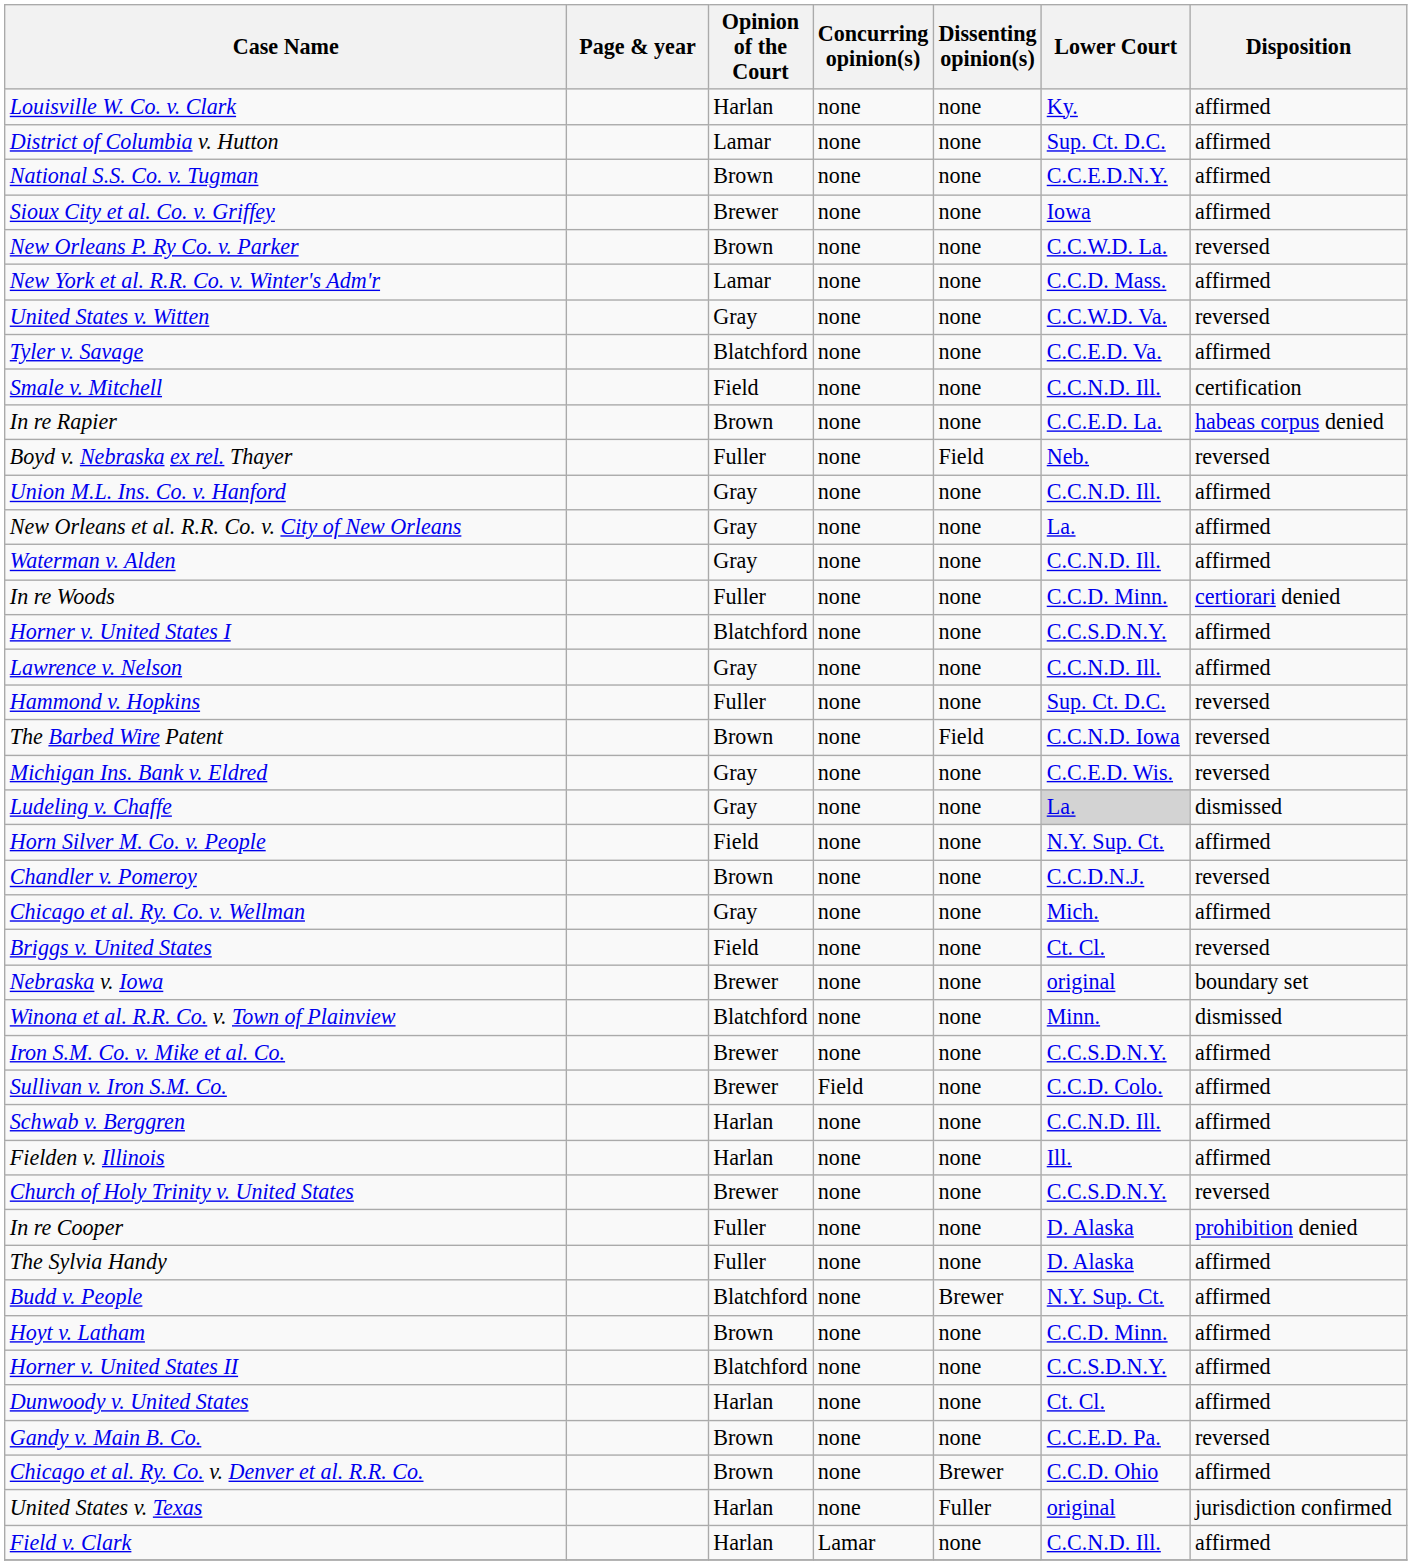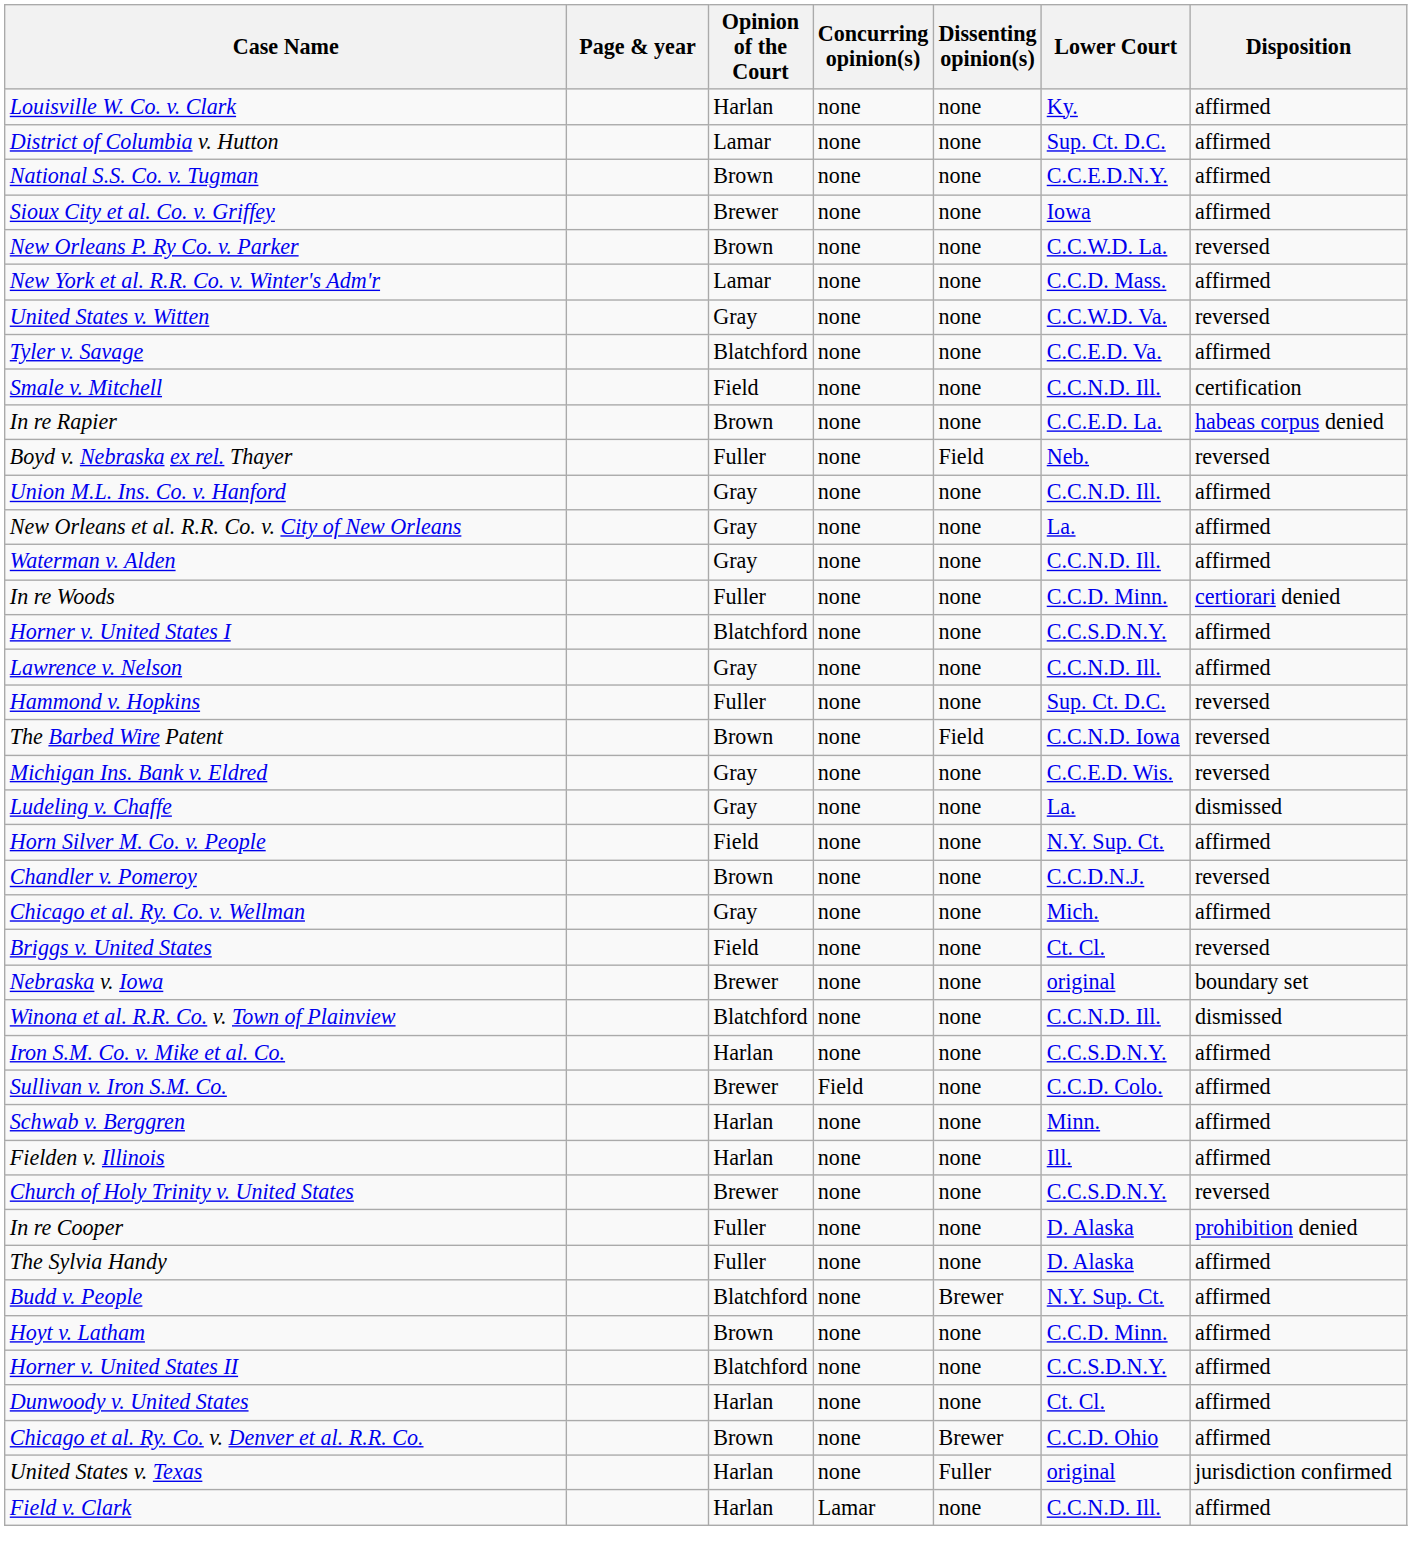 <table class="wikitable sortable">
 <tr>
 <th scope="col" style="width: 400px;">Case Name</th>
 <th scope="col" style="width: 95px;">Page & year</th>
 <th scope="col" style="width: 10px;">Opinion of the Court</th>
 <th scope="col" style="width: 10px;">Concurring opinion(s)</th>
 <th scope="col" style="width: 10px;">Dissenting opinion(s)</th>
 <th scope="col" style="width: 100px;">Lower Court</th>
 <th scope="col" style="width: 150px;">Disposition</th>
 </tr>
 <tr>
 <td><em><a href='#'>Louisville W. Co. v. Clark</a></em></td>
 <td align="right"></td>
 <td>Harlan</td>
 <td>none</td>
 <td>none</td>
 <td><a href='#'>Ky.</a></td>
 <td>affirmed</td>
 </tr>
 <tr>
 <td><em><a href='#'>District of Columbia</a> v. Hutton</em></td>
 <td align="right"></td>
 <td>Lamar</td>
 <td>none</td>
 <td>none</td>
 <td><a href='#'>Sup. Ct. D.C.</a></td>
 <td>affirmed</td>
 </tr>
 <tr>
 <td><em><a href='#'>National S.S. Co. v. Tugman</a></em></td>
 <td align="right"></td>
 <td>Brown</td>
 <td>none</td>
 <td>none</td>
 <td><a href='#'>C.C.E.D.N.Y.</a></td>
 <td>affirmed</td>
 </tr>
 <tr>
 <td><em><a href='#'>Sioux City et al. Co. v. Griffey</a></em></td>
 <td align="right"></td>
 <td>Brewer</td>
 <td>none</td>
 <td>none</td>
 <td><a href='#'>Iowa</a></td>
 <td>affirmed</td>
 </tr>
 <tr>
 <td><em><a href='#'>New Orleans P. Ry Co. v. Parker</a></em></td>
 <td align="right"></td>
 <td>Brown</td>
 <td>none</td>
 <td>none</td>
 <td><a href='#'>C.C.W.D. La.</a></td>
 <td>reversed</td>
 </tr>
 <tr>
 <td><em><a href='#'>New York et al. R.R. Co. v. Winter's Adm'r</a></em></td>
 <td align="right"></td>
 <td>Lamar</td>
 <td>none</td>
 <td>none</td>
 <td><a href='#'>C.C.D. Mass.</a></td>
 <td>affirmed</td>
 </tr>
 <tr>
 <td><em><a href='#'>United States v. Witten</a></em></td>
 <td align="right"></td>
 <td>Gray</td>
 <td>none</td>
 <td>none</td>
 <td><a href='#'>C.C.W.D. Va.</a></td>
 <td>reversed</td>
 </tr>
 <tr>
 <td><em><a href='#'>Tyler v. Savage</a></em></td>
 <td align="right"></td>
 <td>Blatchford</td>
 <td>none</td>
 <td>none</td>
 <td><a href='#'>C.C.E.D. Va.</a></td>
 <td>affirmed</td>
 </tr>
 <tr>
 <td><em><a href='#'>Smale v. Mitchell</a></em></td>
 <td align="right"></td>
 <td>Field</td>
 <td>none</td>
 <td>none</td>
 <td><a href='#'>C.C.N.D. Ill.</a></td>
 <td>certification</td>
 </tr>
 <tr>
 <td><em>In re Rapier</em></td>
 <td align="right"></td>
 <td>Brown</td>
 <td>none</td>
 <td>none</td>
 <td><a href='#'>C.C.E.D. La.</a></td>
 <td><a href='#'>habeas corpus</a> denied</td>
 </tr>
 <tr>
 <td><em>Boyd v. <a href='#'>Nebraska</a> <a href='#'>ex rel.</a> Thayer</em></td>
 <td align="right"></td>
 <td>Fuller</td>
 <td>none</td>
 <td>Field</td>
 <td><a href='#'>Neb.</a></td>
 <td>reversed</td>
 </tr>
 <tr>
 <td><em><a href='#'>Union M.L. Ins. Co. v. Hanford</a></em></td>
 <td align="right"></td>
 <td>Gray</td>
 <td>none</td>
 <td>none</td>
 <td><a href='#'>C.C.N.D. Ill.</a></td>
 <td>affirmed</td>
 </tr>
 <tr>
 <td><em>New Orleans et al. R.R. Co. v. <a href='#'>City of New Orleans</a></em></td>
 <td align="right"></td>
 <td>Gray</td>
 <td>none</td>
 <td>none</td>
 <td><a href='#'>La.</a></td>
 <td>affirmed</td>
 </tr>
 <tr>
 <td><em><a href='#'>Waterman v. Alden</a></em></td>
 <td align="right"></td>
 <td>Gray</td>
 <td>none</td>
 <td>none</td>
 <td><a href='#'>C.C.N.D. Ill.</a></td>
 <td>affirmed</td>
 </tr>
 <tr>
 <td><em>In re Woods</em></td>
 <td align="right"></td>
 <td>Fuller</td>
 <td>none</td>
 <td>none</td>
 <td><a href='#'>C.C.D. Minn.</a></td>
 <td><a href='#'>certiorari</a> denied</td>
 </tr>
 <tr>
 <td><em><a href='#'>Horner v. United States I</a></em></td>
 <td align="right"></td>
 <td>Blatchford</td>
 <td>none</td>
 <td>none</td>
 <td><a href='#'>C.C.S.D.N.Y.</a></td>
 <td>affirmed</td>
 </tr>
 <tr>
 <td><em><a href='#'>Lawrence v. Nelson</a></em></td>
 <td align="right"></td>
 <td>Gray</td>
 <td>none</td>
 <td>none</td>
 <td><a href='#'>C.C.N.D. Ill.</a></td>
 <td>affirmed</td>
 </tr>
 <tr>
 <td><em><a href='#'>Hammond v. Hopkins</a></em></td>
 <td align="right"></td>
 <td>Fuller</td>
 <td>none</td>
 <td>none</td>
 <td><a href='#'>Sup. Ct. D.C.</a></td>
 <td>reversed</td>
 </tr>
 <tr>
 <td><em>The <a href='#'>Barbed Wire</a> Patent</em></td>
 <td align="right"></td>
 <td>Brown</td>
 <td>none</td>
 <td>Field</td>
 <td><a href='#'>C.C.N.D. Iowa</a></td>
 <td>reversed</td>
 </tr>
 <tr>
 <td><em><a href='#'>Michigan Ins. Bank v. Eldred</a></em></td>
 <td align="right"></td>
 <td>Gray</td>
 <td>none</td>
 <td>none</td>
 <td><a href='#'>C.C.E.D. Wis.</a></td>
 <td>reversed</td>
 </tr>
 <tr>
 <td><em><a href='#'>Ludeling v. Chaffe</a></em></td>
 <td align="right"></td>
 <td>Gray</td>
 <td>none</td>
 <td>none</td>
-<td style="background: lightgrey;"><a href='#'>La.</a></td>
+<td><a href='#'>La.</a></td>
 <td>dismissed</td>
 </tr>
 <tr>
 <td><em><a href='#'>Horn Silver M. Co. v. People</a></em></td>
 <td align="right"></td>
 <td>Field</td>
 <td>none</td>
 <td>none</td>
 <td><a href='#'>N.Y. Sup. Ct.</a></td>
 <td>affirmed</td>
 </tr>
 <tr>
 <td><em><a href='#'>Chandler v. Pomeroy</a></em></td>
 <td align="right"></td>
 <td>Brown</td>
 <td>none</td>
 <td>none</td>
 <td><a href='#'>C.C.D.N.J.</a></td>
 <td>reversed</td>
 </tr>
 <tr>
 <td><em><a href='#'>Chicago et al. Ry. Co. v. Wellman</a></em></td>
 <td align="right"></td>
 <td>Gray</td>
 <td>none</td>
 <td>none</td>
 <td><a href='#'>Mich.</a></td>
 <td>affirmed</td>
 </tr>
 <tr>
 <td><em><a href='#'>Briggs v. United States</a></em></td>
 <td align="right"></td>
 <td>Field</td>
 <td>none</td>
 <td>none</td>
 <td><a href='#'>Ct. Cl.</a></td>
 <td>reversed</td>
 </tr>
 <tr>
 <td><em><a href='#'>Nebraska</a> v. <a href='#'>Iowa</a></em></td>
 <td align="right"></td>
 <td>Brewer</td>
 <td>none</td>
 <td>none</td>
 <td><a href='#'>original</a></td>
 <td>boundary set</td>
 </tr>
 <tr>
 <td><em><a href='#'>Winona et al. R.R. Co.</a> v. <a href='#'>Town of Plainview</a></em></td>
 <td align="right"></td>
 <td>Blatchford</td>
 <td>none</td>
 <td>none</td>
-<td><a href='#'>Minn.</a></td>
+<td><a href='#'>C.C.N.D. Ill.</a></td>
 <td>dismissed</td>
 </tr>
 <tr>
 <td><em><a href='#'>Iron S.M. Co. v. Mike et al. Co.</a></em></td>
 <td align="right"></td>
-<td>Brewer</td>
+<td>Harlan</td>
 <td>none</td>
 <td>none</td>
 <td><a href='#'>C.C.S.D.N.Y.</a></td>
 <td>affirmed</td>
 </tr>
 <tr>
 <td><em><a href='#'>Sullivan v. Iron S.M. Co.</a></em></td>
 <td align="right"></td>
 <td>Brewer</td>
 <td>Field</td>
 <td>none</td>
 <td><a href='#'>C.C.D. Colo.</a></td>
 <td>affirmed</td>
 </tr>
 <tr>
 <td><em><a href='#'>Schwab v. Berggren</a></em></td>
 <td align="right"></td>
 <td>Harlan</td>
 <td>none</td>
 <td>none</td>
-<td><a href='#'>C.C.N.D. Ill.</a></td>
+<td><a href='#'>Minn.</a></td>
 <td>affirmed</td>
 </tr>
 <tr>
 <td><em>Fielden v. <a href='#'>Illinois</a></em></td>
 <td align="right"></td>
 <td>Harlan</td>
 <td>none</td>
 <td>none</td>
 <td><a href='#'>Ill.</a></td>
 <td>affirmed</td>
 </tr>
 <tr>
 <td><em><a href='#'>Church of Holy Trinity v. United States</a></em></td>
 <td align="right"></td>
 <td>Brewer</td>
 <td>none</td>
 <td>none</td>
 <td><a href='#'>C.C.S.D.N.Y.</a></td>
 <td>reversed</td>
 </tr>
 <tr>
 <td><em>In re Cooper</em></td>
 <td align="right"></td>
 <td>Fuller</td>
 <td>none</td>
 <td>none</td>
 <td><a href='#'>D. Alaska</a></td>
 <td><a href='#'>prohibition</a> denied</td>
 </tr>
 <tr>
 <td><em>The Sylvia Handy</em></td>
 <td align="right"></td>
 <td>Fuller</td>
 <td>none</td>
 <td>none</td>
 <td><a href='#'>D. Alaska</a></td>
 <td>affirmed</td>
 </tr>
 <tr>
 <td><em><a href='#'>Budd v. People</a></em></td>
 <td align="right"></td>
 <td>Blatchford</td>
 <td>none</td>
 <td>Brewer</td>
 <td><a href='#'>N.Y. Sup. Ct.</a></td>
 <td>affirmed</td>
 </tr>
 <tr>
 <td><em><a href='#'>Hoyt v. Latham</a></em></td>
 <td align="right"></td>
 <td>Brown</td>
 <td>none</td>
 <td>none</td>
 <td><a href='#'>C.C.D. Minn.</a></td>
 <td>affirmed</td>
 </tr>
 <tr>
 <td><em><a href='#'>Horner v. United States II</a></em></td>
 <td align="right"></td>
 <td>Blatchford</td>
 <td>none</td>
 <td>none</td>
 <td><a href='#'>C.C.S.D.N.Y.</a></td>
 <td>affirmed</td>
 </tr>
 <tr>
 <td><em><a href='#'>Dunwoody v. United States</a></em></td>
 <td align="right"></td>
 <td>Harlan</td>
 <td>none</td>
 <td>none</td>
 <td><a href='#'>Ct. Cl.</a></td>
 <td>affirmed</td>
 </tr>
 <tr>
-<td><em><a href='#'>Gandy v. Main B. Co.</a></em></td>
-<td align="right"></td>
-<td>Brown</td>
-<td>none</td>
-<td>none</td>
-<td><a href='#'>C.C.E.D. Pa.</a></td>
-<td>reversed</td>
-</tr>
-<tr>
 <td><em><a href='#'>Chicago et al. Ry. Co.</a> v. <a href='#'>Denver et al. R.R. Co.</a></em></td>
 <td align="right"></td>
 <td>Brown</td>
 <td>none</td>
 <td>Brewer</td>
 <td><a href='#'>C.C.D. Ohio</a></td>
 <td>affirmed</td>
 </tr>
 <tr>
 <td><em>United States v. <a href='#'>Texas</a></em></td>
 <td align="right"></td>
 <td>Harlan</td>
 <td>none</td>
 <td>Fuller</td>
 <td><a href='#'>original</a></td>
 <td>jurisdiction confirmed</td>
 </tr>
 <tr>
 <td><em><a href='#'>Field v. Clark</a></em></td>
 <td align="right"></td>
 <td>Harlan</td>
 <td>Lamar</td>
 <td>none</td>
 <td><a href='#'>C.C.N.D. Ill.</a></td>
 <td>affirmed</td>
 </tr>
 <tr>
 </tr>
 </table>
